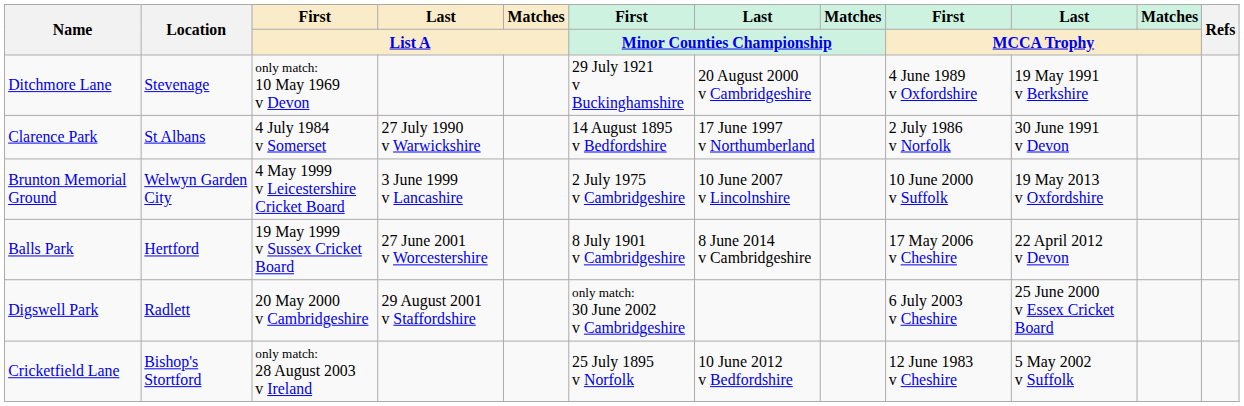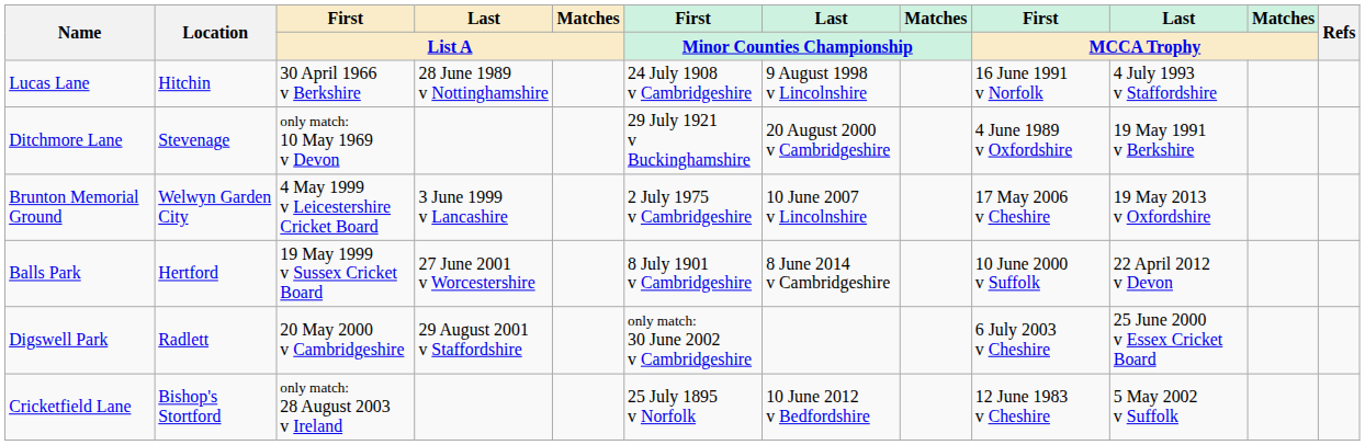 <table class="wikitable sortable">
 <tr>
 <th rowspan="2">Name</th>
 <th rowspan="2">Location</th>
 <th width="120" class="unsortable" style="background:#faecc8">First</th>
 <th width="120" class="unsortable" style="background:#faecc8">Last</th>
 <th style="background:#faecc8">Matches</th>
 <th width="120" class="unsortable" style="background:#cef2e0">First</th>
 <th width="120" class="unsortable" style="background:#cef2e0">Last</th>
 <th style="background:#cef2e0">Matches</th>
 <th width="120" class="unsortable" style="background:#cef2e0">First</th>
 <th width="120" class="unsortable" style="background:#cef2e0">Last</th>
 <th style="background:#cef2e0">Matches</th>
 <th rowspan="2" class="unsortable">Refs</th>
 </tr>
 <tr class="unsortable">
 <th colspan="3" style="background:#faecc8"><a href='#'>List A</a></th>
 <th colspan="3" style="background:#cef2e0"><a href='#'>Minor Counties Championship</a></th>
 <th colspan="3" style="background:#faecc8"><a href='#'>MCCA Trophy</a></th>
 </tr>
 <tr>
+<td><a href='#'>Lucas Lane</a></td>
+<td><a href='#'>Hitchin</a></td>
+<td>30 April 1966<br>v <a href='#'>Berkshire</a></td>
+<td>28 June 1989<br>v <a href='#'>Nottinghamshire</a></td>
+<td></td>
+<td>24 July 1908<br>v <a href='#'>Cambridgeshire</a></td>
+<td>9 August 1998<br>v <a href='#'>Lincolnshire</a></td>
+<td></td>
+<td>16 June 1991<br>v <a href='#'>Norfolk</a></td>
+<td>4 July 1993<br>v <a href='#'>Staffordshire</a></td>
+<td></td>
+<td></td>
+</tr>
+<tr>
 <td><a href='#'>Ditchmore Lane</a><br></td>
 <td><a href='#'>Stevenage</a></td>
 <td><small>only match:</small><br>10 May 1969<br>v <a href='#'>Devon</a></td>
 <td> </td>
 <td></td>
 <td>29 July 1921<br>v <a href='#'>Buckinghamshire</a></td>
 <td>20 August 2000<br>v <a href='#'>Cambridgeshire</a></td>
 <td></td>
 <td>4 June 1989<br>v <a href='#'>Oxfordshire</a></td>
 <td>19 May 1991<br>v <a href='#'>Berkshire</a></td>
 <td></td>
 <td></td>
 </tr>
 <tr>
-<td><a href='#'>Clarence Park</a><br></td>
-<td><a href='#'>St Albans</a></td>
-<td>4 July 1984<br>v <a href='#'>Somerset</a></td>
-<td>27 July 1990<br>v <a href='#'>Warwickshire</a></td>
-<td></td>
-<td>14 August 1895<br>v <a href='#'>Bedfordshire</a></td>
-<td>17 June 1997<br>v <a href='#'>Northumberland</a></td>
-<td></td>
-<td>2 July 1986<br>v <a href='#'>Norfolk</a></td>
-<td>30 June 1991<br>v <a href='#'>Devon</a></td>
-<td></td>
-<td></td>
-</tr>
-<tr>
 <td><a href='#'>Brunton Memorial Ground</a><br></td>
 <td><a href='#'>Welwyn Garden City</a></td>
 <td>4 May 1999<br>v <a href='#'>Leicestershire Cricket Board</a></td>
 <td>3 June 1999<br>v <a href='#'>Lancashire</a></td>
 <td></td>
 <td>2 July 1975<br>v <a href='#'>Cambridgeshire</a></td>
 <td>10 June 2007<br>v <a href='#'>Lincolnshire</a></td>
 <td></td>
-<td>10 June 2000<br>v <a href='#'>Suffolk</a></td>
+<td>17 May 2006<br>v <a href='#'>Cheshire</a></td>
 <td>19 May 2013<br>v <a href='#'>Oxfordshire</a></td>
 <td></td>
 <td></td>
 </tr>
 <tr>
 <td><a href='#'>Balls Park</a><br></td>
 <td><a href='#'>Hertford</a></td>
 <td>19 May 1999<br>v <a href='#'>Sussex Cricket Board</a></td>
 <td>27 June 2001<br>v <a href='#'>Worcestershire</a></td>
 <td></td>
 <td>8 July 1901<br>v <a href='#'>Cambridgeshire</a></td>
 <td>8 June 2014<br>v Cambridgeshire</td>
 <td></td>
-<td>17 May 2006<br>v <a href='#'>Cheshire</a></td>
+<td>10 June 2000<br>v <a href='#'>Suffolk</a></td>
 <td>22 April 2012<br>v <a href='#'>Devon</a></td>
 <td></td>
 <td></td>
 </tr>
 <tr>
 <td><a href='#'>Digswell Park</a></td>
 <td><a href='#'>Radlett</a></td>
 <td>20 May 2000<br>v <a href='#'>Cambridgeshire</a></td>
 <td>29 August 2001<br>v <a href='#'>Staffordshire</a></td>
 <td></td>
 <td><small>only match:</small><br>30 June 2002<br>v <a href='#'>Cambridgeshire</a></td>
 <td> </td>
 <td></td>
 <td>6 July 2003<br>v <a href='#'>Cheshire</a></td>
 <td>25 June 2000<br>v <a href='#'>Essex Cricket Board</a></td>
 <td></td>
 <td></td>
 </tr>
 <tr>
 <td><a href='#'>Cricketfield Lane</a><br></td>
 <td><a href='#'>Bishop's Stortford</a></td>
 <td><small>only match:</small><br>28 August 2003<br>v <a href='#'>Ireland</a></td>
 <td> </td>
 <td></td>
 <td>25 July 1895<br>v <a href='#'>Norfolk</a></td>
 <td>10 June 2012<br>v <a href='#'>Bedfordshire</a></td>
 <td></td>
 <td>12 June 1983<br>v <a href='#'>Cheshire</a></td>
 <td>5 May 2002<br>v <a href='#'>Suffolk</a></td>
 <td></td>
 <td></td>
 </tr>
 </table>
